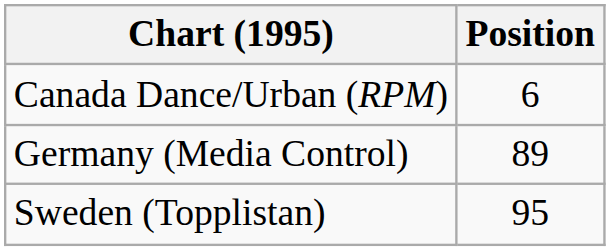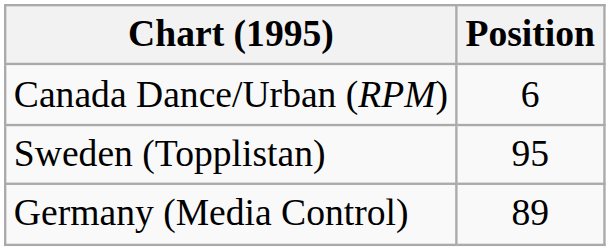 <table class="wikitable sortable">
 <tr>
 <th>Chart (1995)</th>
 <th>Position</th>
 </tr>
 <tr>
 <td>Canada Dance/Urban (<em>RPM</em>)</td>
 <td align="center">6</td>
 </tr>
 <tr>
+<td>Sweden (Topplistan)</td>
+<td align="center">95</td>
+</tr>
+<tr>
 <td>Germany (Media Control)</td>
 <td align="center">89</td>
 </tr>
-<tr>
-<td>Sweden (Topplistan)</td>
-<td align="center">95</td>
-</tr>
 </table>
